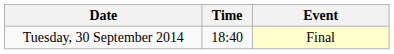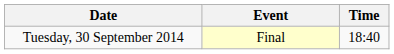 <table class = "wikitable" style="text-align:center;">
 <tr>
 <th width=220>Date</th>
+<th width=150>Event</th>
 <th width=50>Time</th>
-<th width=150>Event</th>
 </tr>
 <tr>
 <td>Tuesday, 30 September 2014</td>
+<td bgcolor=ffffcc>Final</td>
 <td>18:40</td>
-<td bgcolor=ffffcc>Final</td>
 </tr>
 </table>
